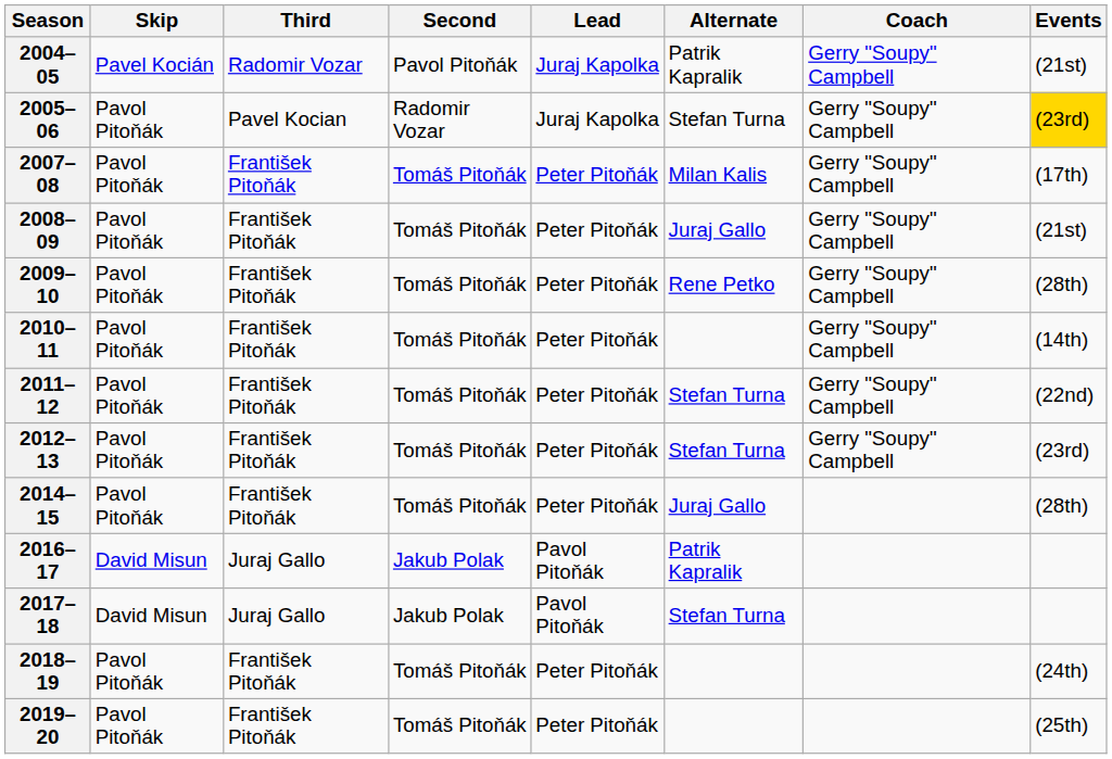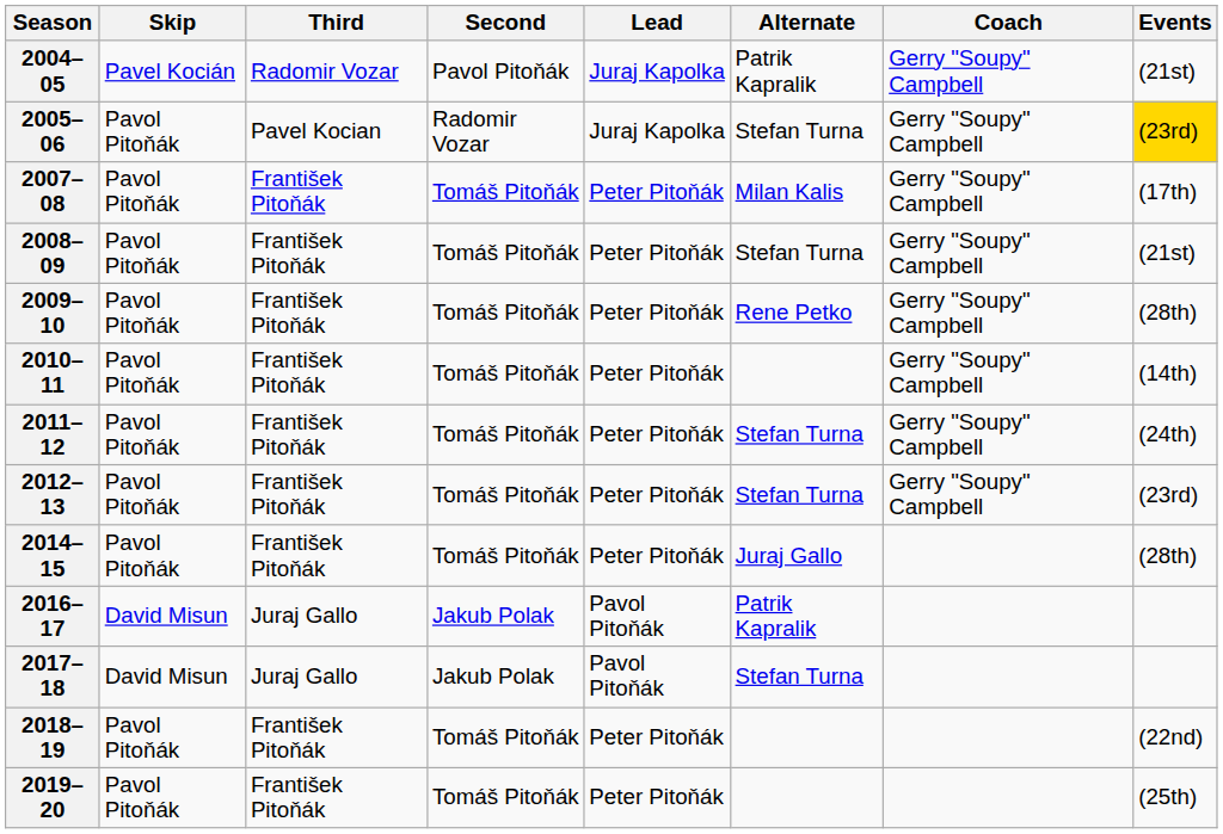 <table class="wikitable">
 <tr>
 <th scope="col" width=60>Season</th>
 <th scope="col">Skip</th>
 <th scope="col">Third</th>
 <th scope="col">Second</th>
 <th scope="col">Lead</th>
 <th scope="col">Alternate</th>
 <th scope="col">Coach</th>
 <th scope="col">Events</th>
 </tr>
 <tr>
 <th scope="row">2004–05</th>
 <td><a href='#'>Pavel Kocián</a></td>
 <td><a href='#'>Radomir Vozar</a></td>
 <td>Pavol Pitoňák</td>
 <td><a href='#'>Juraj Kapolka</a></td>
 <td>Patrik Kapralik</td>
 <td><a href='#'>Gerry "Soupy" Campbell</a></td>
 <td> (21st)</td>
 </tr>
 <tr>
 <th scope="row">2005–06</th>
 <td>Pavol Pitoňák</td>
 <td>Pavel Kocian</td>
 <td>Radomir Vozar</td>
 <td>Juraj Kapolka</td>
 <td>Stefan Turna</td>
 <td>Gerry "Soupy" Campbell</td>
 <td style="background: gold;"> (23rd)</td>
 </tr>
 <tr>
 <th scope="row">2007–08</th>
 <td>Pavol Pitoňák</td>
 <td><a href='#'>František Pitoňák</a></td>
 <td><a href='#'>Tomáš Pitoňák</a></td>
 <td><a href='#'>Peter Pitoňák</a></td>
 <td><a href='#'>Milan Kalis</a></td>
 <td>Gerry "Soupy" Campbell</td>
 <td> (17th)</td>
 </tr>
 <tr>
 <th scope="row">2008–09</th>
 <td>Pavol Pitoňák</td>
 <td>František Pitoňák</td>
 <td>Tomáš Pitoňák</td>
 <td>Peter Pitoňák</td>
-<td><a href='#'>Juraj Gallo</a></td>
+<td>Stefan Turna</td>
 <td>Gerry "Soupy" Campbell</td>
 <td> (21st)</td>
 </tr>
 <tr>
 <th scope="row">2009–10</th>
 <td>Pavol Pitoňák</td>
 <td>František Pitoňák</td>
 <td>Tomáš Pitoňák</td>
 <td>Peter Pitoňák</td>
 <td><a href='#'>Rene Petko</a></td>
 <td>Gerry "Soupy" Campbell</td>
 <td> (28th)</td>
 </tr>
 <tr>
 <th scope="row">2010–11</th>
 <td>Pavol Pitoňák</td>
 <td>František Pitoňák</td>
 <td>Tomáš Pitoňák</td>
 <td>Peter Pitoňák</td>
 <td></td>
 <td>Gerry "Soupy" Campbell</td>
 <td> (14th)</td>
 </tr>
 <tr>
 <th scope="row">2011–12</th>
 <td>Pavol Pitoňák</td>
 <td>František Pitoňák</td>
 <td>Tomáš Pitoňák</td>
 <td>Peter Pitoňák</td>
 <td><a href='#'>Stefan Turna</a></td>
 <td>Gerry "Soupy" Campbell</td>
-<td> (22nd)</td>
+<td> (24th)</td>
 </tr>
 <tr>
 <th scope="row">2012–13</th>
 <td>Pavol Pitoňák</td>
 <td>František Pitoňák</td>
 <td>Tomáš Pitoňák</td>
 <td>Peter Pitoňák</td>
 <td><a href='#'>Stefan Turna</a></td>
 <td>Gerry "Soupy" Campbell</td>
 <td> (23rd)</td>
 </tr>
 <tr>
 <th scope="row">2014–15</th>
 <td>Pavol Pitoňák</td>
 <td>František Pitoňák</td>
 <td>Tomáš Pitoňák</td>
 <td>Peter Pitoňák</td>
 <td><a href='#'>Juraj Gallo</a></td>
 <td></td>
 <td> (28th)</td>
 </tr>
 <tr>
 <th scope="row">2016–17</th>
 <td><a href='#'>David Misun</a></td>
 <td>Juraj Gallo</td>
 <td><a href='#'>Jakub Polak</a></td>
 <td>Pavol Pitoňák</td>
 <td><a href='#'>Patrik Kapralik</a></td>
 <td></td>
 <td></td>
 </tr>
 <tr>
 <th scope="row">2017–18</th>
 <td>David Misun</td>
 <td>Juraj Gallo</td>
 <td>Jakub Polak</td>
 <td>Pavol Pitoňák</td>
 <td><a href='#'>Stefan Turna</a></td>
 <td></td>
 <td></td>
 </tr>
 <tr>
 <th scope="row">2018–19</th>
 <td>Pavol Pitoňák</td>
 <td>František Pitoňák</td>
 <td>Tomáš Pitoňák</td>
 <td>Peter Pitoňák</td>
 <td></td>
 <td></td>
-<td> (24th)</td>
+<td> (22nd)</td>
 </tr>
 <tr>
 <th scope="row">2019–20</th>
 <td>Pavol Pitoňák</td>
 <td>František Pitoňák</td>
 <td>Tomáš Pitoňák</td>
 <td>Peter Pitoňák</td>
 <td></td>
 <td></td>
 <td> (25th)</td>
 </tr>
 </table>
